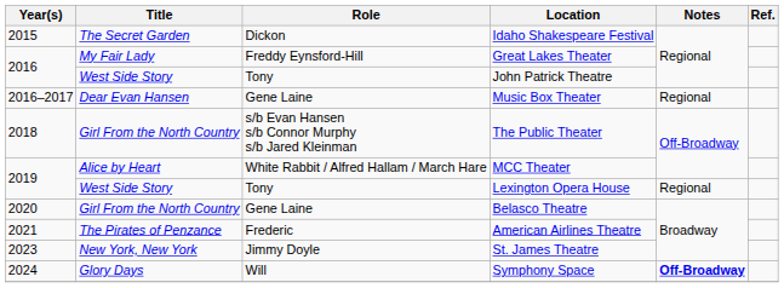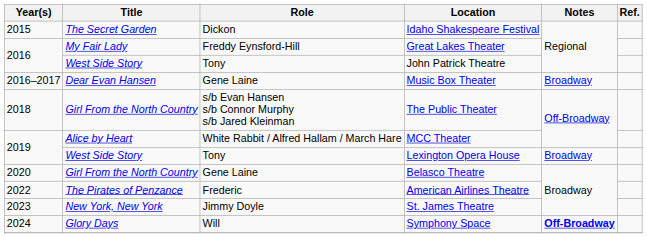 <table class="wikitable">
 <tr>
 <th>Year(s)</th>
 <th>Title</th>
 <th>Role</th>
 <th>Location</th>
 <th>Notes</th>
 <th class=unsortable>Ref.</th>
 </tr>
 <tr>
 <td>2015</td>
 <td><em><a href='#'>The Secret Garden</a></em></td>
 <td>Dickon</td>
 <td><a href='#'>Idaho Shakespeare Festival</a></td>
 <td rowspan=3>Regional</td>
 <td></td>
 </tr>
 <tr>
 <td rowspan=2>2016</td>
 <td><em><a href='#'>My Fair Lady</a></em></td>
 <td>Freddy Eynsford-Hill</td>
 <td><a href='#'>Great Lakes Theater</a></td>
 <td></td>
 </tr>
 <tr>
 <td><em><a href='#'>West Side Story</a></em></td>
 <td>Tony</td>
 <td>John Patrick Theatre</td>
 <td></td>
 </tr>
 <tr>
 <td>2016–2017</td>
 <td rowspan="“1”"><em><a href='#'>Dear Evan Hansen</a></em></td>
 <td>Gene Laine</td>
 <td><a href='#'>Music Box Theater</a></td>
-<td>Regional</td>
+<td><a href='#'>Broadway</a></td>
 <td></td>
 </tr>
 <tr>
 <td>2018</td>
 <td><em><a href='#'>Girl From the North Country</a></em></td>
 <td rowspan="“1”">s/b Evan Hansen<br>s/b Connor Murphy<br>s/b Jared Kleinman</td>
 <td><a href='#'>The Public Theater</a></td>
 <td rowspan=2><a href='#'>Off-Broadway</a></td>
 <td></td>
 </tr>
 <tr>
 <td rowspan=2>2019</td>
 <td rowspan="1"><em><a href='#'>Alice by Heart</a></em></td>
 <td rowspan="1">White Rabbit / Alfred Hallam / March Hare</td>
 <td><a href='#'>MCC Theater</a></td>
 <td></td>
 </tr>
 <tr>
 <td><em><a href='#'>West Side Story</a></em></td>
 <td>Tony</td>
 <td><a href='#'>Lexington Opera House</a></td>
-<td>Regional</td>
+<td><a href='#'>Broadway</a></td>
 <td></td>
 </tr>
 <tr>
 <td>2020</td>
 <td><em><a href='#'>Girl From the North Country</a></em></td>
 <td>Gene Laine</td>
 <td><a href='#'>Belasco Theatre</a></td>
 <td rowspan=3>Broadway</td>
 <td></td>
 </tr>
 <tr>
-<td>2021</td>
+<td>2022</td>
 <td><em><a href='#'>The Pirates of Penzance</a></em></td>
 <td>Frederic</td>
 <td><a href='#'>American Airlines Theatre</a></td>
 <td></td>
 </tr>
 <tr>
 <td>2023</td>
 <td><em><a href='#'>New York, New York</a></em></td>
 <td>Jimmy Doyle</td>
 <td><a href='#'>St. James Theatre</a></td>
 <td></td>
 </tr>
 <tr>
 <td>2024</td>
 <td><a href='#'><em>Glory Days</em></a></td>
 <td>Will</td>
 <td><a href='#'>Symphony Space</a></td>
 <td><strong><a href='#'>Off-Broadway</a></strong></td>
 <td></td>
 </tr>
 <tr>
 </tr>
 </table>
